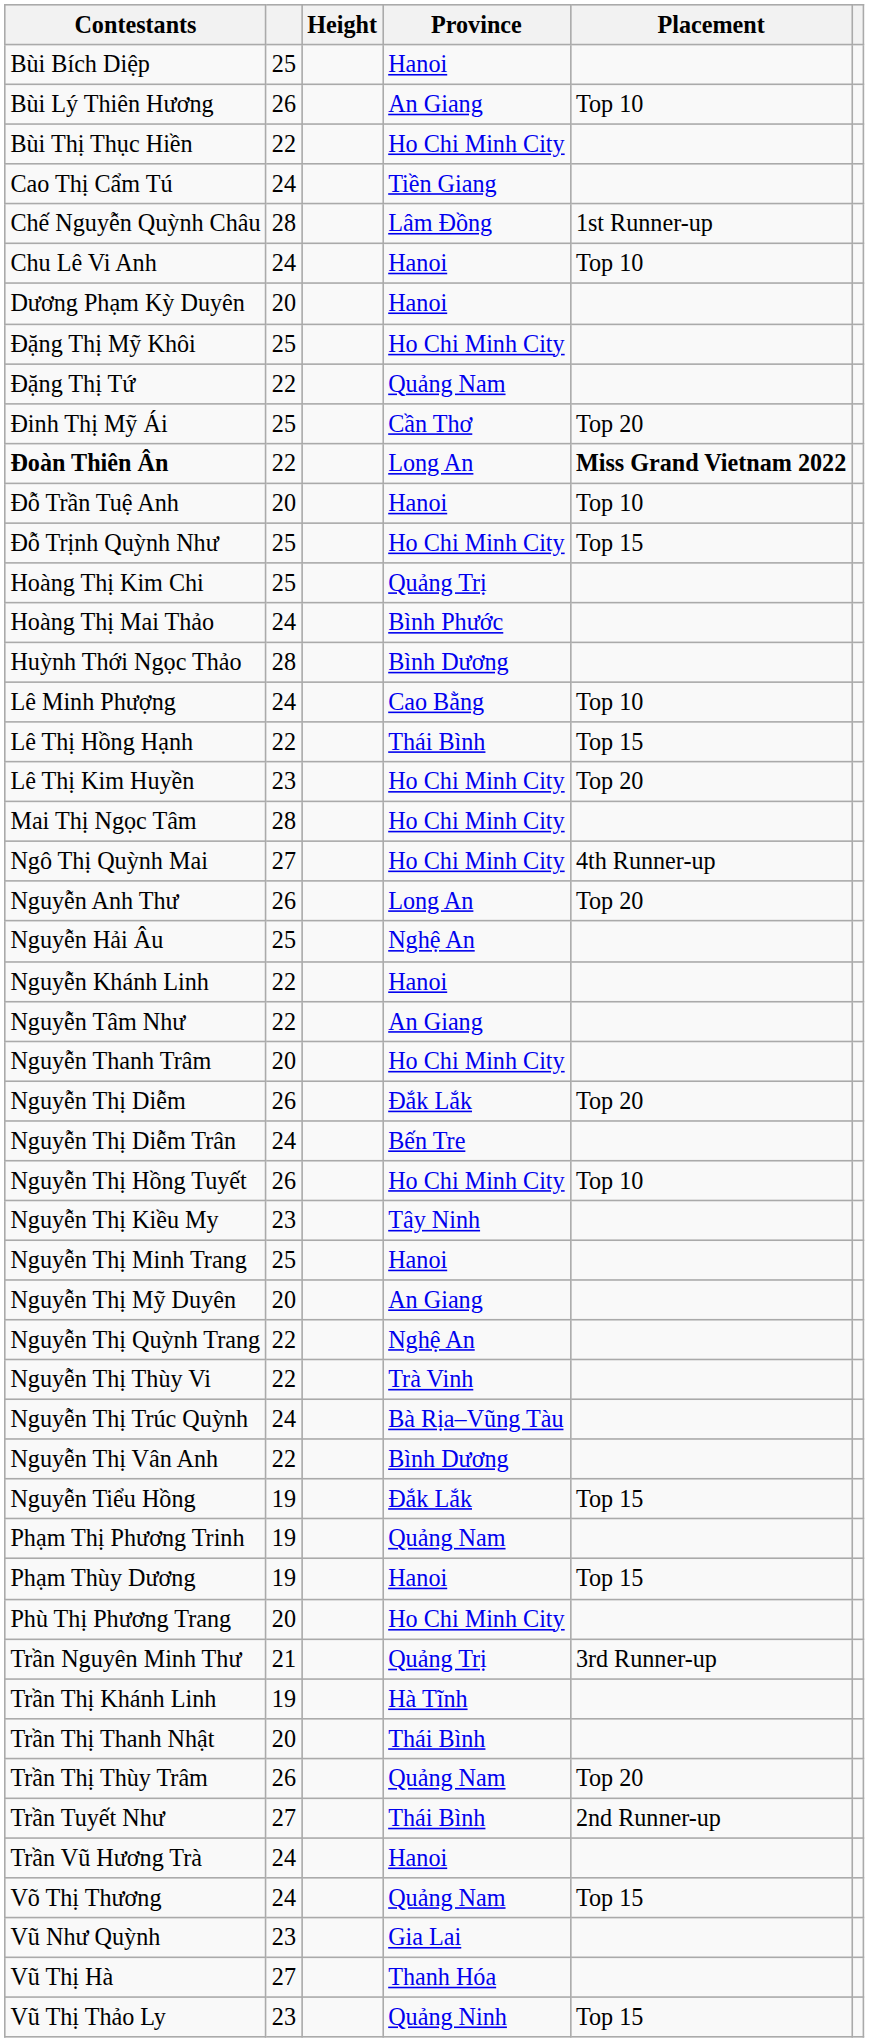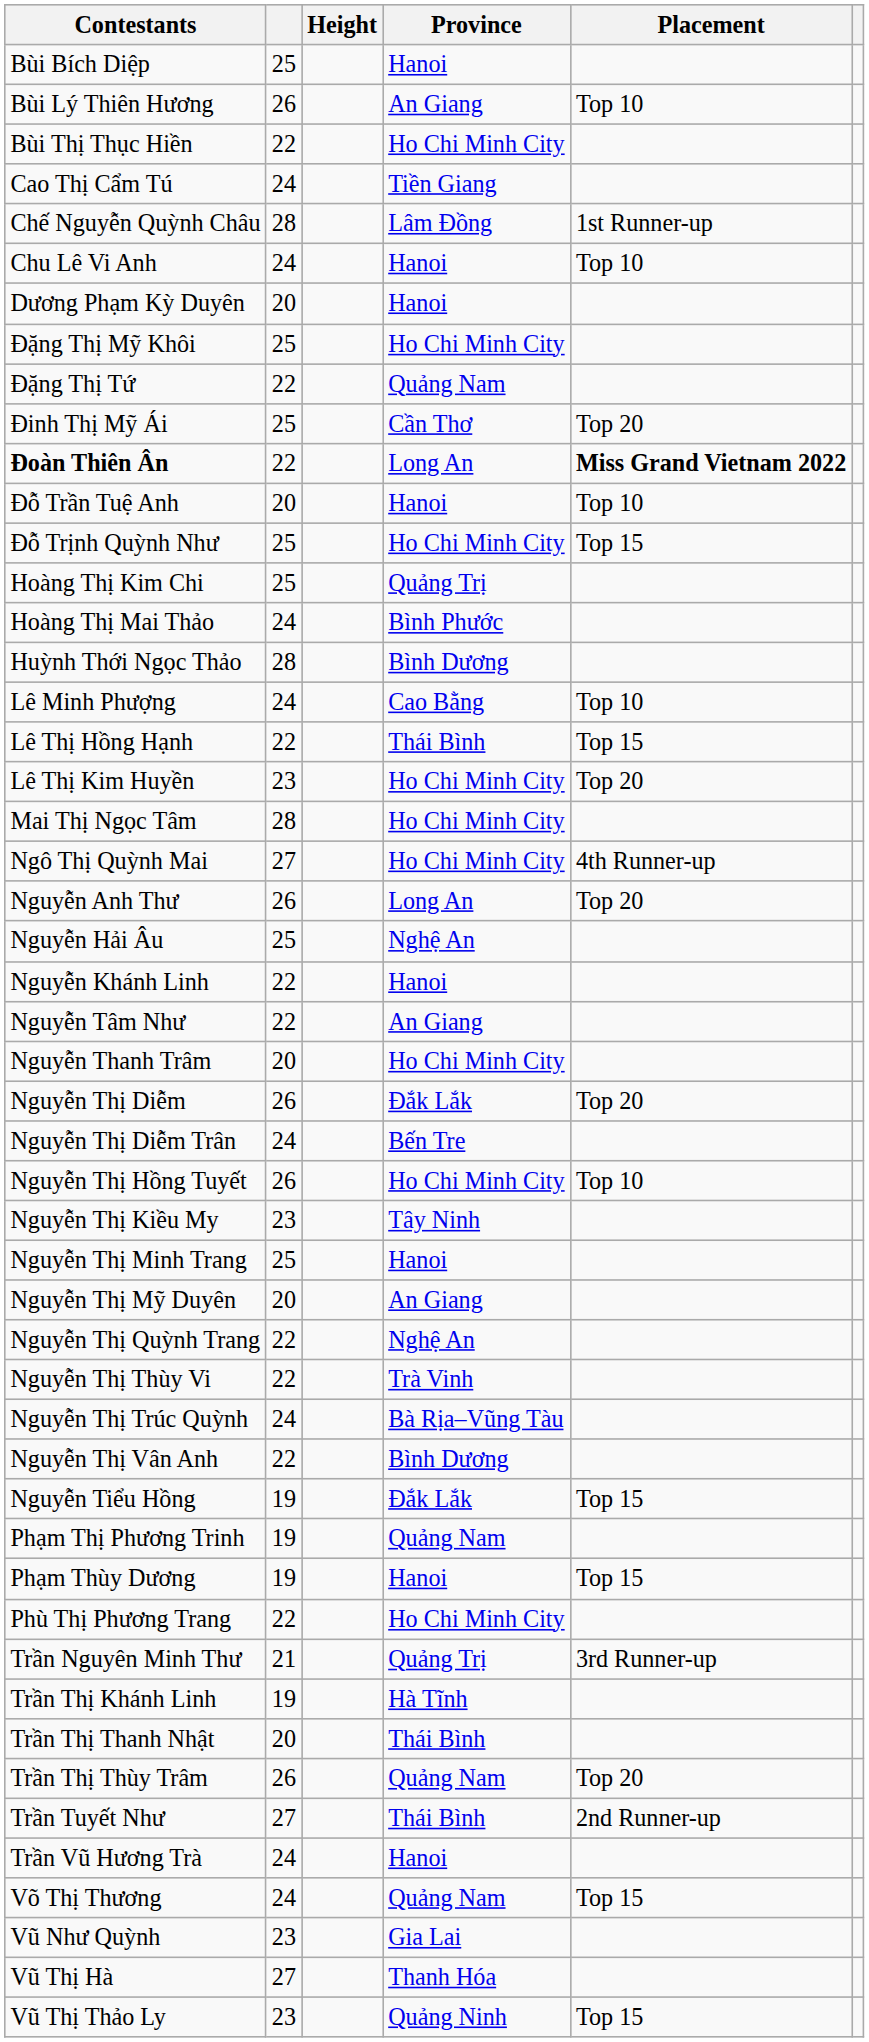 <table class="wikitable sortable static-row-numbers" style="font-size: 95%;">
 <tr>
 <th class=unsortable>Contestants</th>
 <th></th>
 <th>Height</th>
 <th>Province</th>
 <th>Placement</th>
 <th class="unsortable"></th>
 </tr>
 <tr>
 <td>Bùi Bích Diệp</td>
 <td>25</td>
 <td></td>
 <td><a href='#'>Hanoi</a></td>
 <td></td>
 <td align="center"></td>
 </tr>
 <tr>
 <td>Bùi Lý Thiên Hương</td>
 <td>26</td>
 <td></td>
 <td><a href='#'>An Giang</a></td>
 <td>Top 10</td>
 <td align="center"></td>
 </tr>
 <tr>
 <td>Bùi Thị Thục Hiền</td>
 <td>22</td>
 <td></td>
 <td><a href='#'>Ho Chi Minh City</a></td>
 <td></td>
 <td align="center"></td>
 </tr>
 <tr>
 <td>Cao Thị Cẩm Tú</td>
 <td>24</td>
 <td></td>
 <td><a href='#'>Tiền Giang</a></td>
 <td></td>
 <td align="center"></td>
 </tr>
 <tr>
 <td>Chế Nguyễn Quỳnh Châu</td>
 <td>28</td>
 <td></td>
 <td><a href='#'>Lâm Đồng</a></td>
 <td>1st Runner-up</td>
 <td align="center"></td>
 </tr>
 <tr>
 <td>Chu Lê Vi Anh</td>
 <td>24</td>
 <td></td>
 <td><a href='#'>Hanoi</a></td>
 <td>Top 10</td>
 <td align="center"></td>
 </tr>
 <tr>
 <td>Dương Phạm Kỳ Duyên</td>
 <td>20</td>
 <td></td>
 <td><a href='#'>Hanoi</a></td>
 <td></td>
 <td align="center"></td>
 </tr>
 <tr>
 <td>Đặng Thị Mỹ Khôi</td>
 <td>25</td>
 <td></td>
 <td><a href='#'>Ho Chi Minh City</a></td>
 <td></td>
 <td align="center"></td>
 </tr>
 <tr>
 <td>Đặng Thị Tứ</td>
 <td>22</td>
 <td></td>
 <td><a href='#'>Quảng Nam</a></td>
 <td></td>
 <td align="center"></td>
 </tr>
 <tr>
 <td>Đinh Thị Mỹ Ái</td>
 <td>25</td>
 <td></td>
 <td><a href='#'>Cần Thơ</a></td>
 <td>Top 20</td>
 <td align="center"></td>
 </tr>
 <tr>
 <td><strong>Đoàn Thiên Ân</strong></td>
 <td>22</td>
 <td></td>
 <td><a href='#'>Long An</a></td>
 <td><strong>Miss Grand Vietnam 2022</strong></td>
 <td align="center"></td>
 </tr>
 <tr>
 <td>Đỗ Trần Tuệ Anh</td>
 <td>20</td>
 <td></td>
 <td><a href='#'>Hanoi</a></td>
 <td>Top 10</td>
 <td align="center"></td>
 </tr>
 <tr>
 <td>Đỗ Trịnh Quỳnh Như</td>
 <td>25</td>
 <td></td>
 <td><a href='#'>Ho Chi Minh City</a></td>
 <td>Top 15</td>
 <td align="center"></td>
 </tr>
 <tr>
 <td>Hoàng Thị Kim Chi</td>
 <td>25</td>
 <td></td>
 <td><a href='#'>Quảng Trị</a></td>
 <td></td>
 <td align="center"></td>
 </tr>
 <tr>
 <td>Hoàng Thị Mai Thảo</td>
 <td>24</td>
 <td></td>
 <td><a href='#'>Bình Phước</a></td>
 <td></td>
 <td align="center"></td>
 </tr>
 <tr>
 <td>Huỳnh Thới Ngọc Thảo</td>
 <td>28</td>
 <td></td>
 <td><a href='#'>Bình Dương</a></td>
 <td></td>
 <td align="center"></td>
 </tr>
 <tr>
 <td>Lê Minh Phượng</td>
 <td>24</td>
 <td></td>
 <td><a href='#'>Cao Bằng</a></td>
 <td>Top 10</td>
 <td align="center"></td>
 </tr>
 <tr>
 <td>Lê Thị Hồng Hạnh</td>
 <td>22</td>
 <td></td>
 <td><a href='#'>Thái Bình</a></td>
 <td>Top 15</td>
 <td align="center"></td>
 </tr>
 <tr>
 <td>Lê Thị Kim Huyền</td>
 <td>23</td>
 <td></td>
 <td><a href='#'>Ho Chi Minh City</a></td>
 <td>Top 20</td>
 <td align="center"></td>
 </tr>
 <tr>
 <td>Mai Thị Ngọc Tâm</td>
 <td>28</td>
 <td></td>
 <td><a href='#'>Ho Chi Minh City</a></td>
 <td></td>
 <td align="center"></td>
 </tr>
 <tr>
 <td>Ngô Thị Quỳnh Mai</td>
 <td>27</td>
 <td></td>
 <td><a href='#'>Ho Chi Minh City</a></td>
 <td>4th Runner-up</td>
 <td align="center"></td>
 </tr>
 <tr>
 <td>Nguyễn Anh Thư</td>
 <td>26</td>
 <td></td>
 <td><a href='#'>Long An</a></td>
 <td>Top 20</td>
 <td align="center"></td>
 </tr>
 <tr>
 <td>Nguyễn Hải Âu</td>
 <td>25</td>
 <td></td>
 <td><a href='#'>Nghệ An</a></td>
 <td></td>
 <td align="center"></td>
 </tr>
 <tr>
 <td>Nguyễn Khánh Linh</td>
 <td>22</td>
 <td></td>
 <td><a href='#'>Hanoi</a></td>
 <td></td>
 <td align="center"></td>
 </tr>
 <tr>
 <td>Nguyễn Tâm Như</td>
 <td>22</td>
 <td></td>
 <td><a href='#'>An Giang</a></td>
 <td></td>
 <td align="center"></td>
 </tr>
 <tr>
 <td>Nguyễn Thanh Trâm</td>
 <td>20</td>
 <td></td>
 <td><a href='#'>Ho Chi Minh City</a></td>
 <td></td>
 <td align="center"></td>
 </tr>
 <tr>
 <td>Nguyễn Thị Diễm</td>
 <td>26</td>
 <td></td>
 <td><a href='#'>Đắk Lắk</a></td>
 <td>Top 20</td>
 <td align="center"></td>
 </tr>
 <tr>
 <td>Nguyễn Thị Diễm Trân</td>
 <td>24</td>
 <td></td>
 <td><a href='#'>Bến Tre</a></td>
 <td></td>
 <td align="center"></td>
 </tr>
 <tr>
 <td>Nguyễn Thị Hồng Tuyết</td>
 <td>26</td>
 <td></td>
 <td><a href='#'>Ho Chi Minh City</a></td>
 <td>Top 10</td>
 <td align="center"></td>
 </tr>
 <tr>
 <td>Nguyễn Thị Kiều My</td>
 <td>23</td>
 <td></td>
 <td><a href='#'>Tây Ninh</a></td>
 <td></td>
 <td align="center"></td>
 </tr>
 <tr>
 <td>Nguyễn Thị Minh Trang</td>
 <td>25</td>
 <td></td>
 <td><a href='#'>Hanoi</a></td>
 <td></td>
 <td align="center"></td>
 </tr>
 <tr>
 <td>Nguyễn Thị Mỹ Duyên</td>
 <td>20</td>
 <td></td>
 <td><a href='#'>An Giang</a></td>
 <td></td>
 <td align="center"></td>
 </tr>
 <tr>
 <td>Nguyễn Thị Quỳnh Trang</td>
 <td>22</td>
 <td></td>
 <td><a href='#'>Nghệ An</a></td>
 <td></td>
 <td align="center"></td>
 </tr>
 <tr>
 <td>Nguyễn Thị Thùy Vi</td>
 <td>22</td>
 <td></td>
 <td><a href='#'>Trà Vinh</a></td>
 <td></td>
 <td align="center"></td>
 </tr>
 <tr>
 <td>Nguyễn Thị Trúc Quỳnh</td>
 <td>24</td>
 <td></td>
 <td><a href='#'>Bà Rịa–Vũng Tàu</a></td>
 <td></td>
 <td align="center"></td>
 </tr>
 <tr>
 <td>Nguyễn Thị Vân Anh</td>
 <td>22</td>
 <td></td>
 <td><a href='#'>Bình Dương</a></td>
 <td></td>
 <td align="center"></td>
 </tr>
 <tr>
 <td>Nguyễn Tiểu Hồng</td>
 <td>19</td>
 <td></td>
 <td><a href='#'>Đắk Lắk</a></td>
 <td>Top 15</td>
 <td align="center"></td>
 </tr>
 <tr>
 <td>Phạm Thị Phương Trinh</td>
 <td>19</td>
 <td></td>
 <td><a href='#'>Quảng Nam</a></td>
 <td></td>
 <td align="center"></td>
 </tr>
 <tr>
 <td>Phạm Thùy Dương</td>
 <td>19</td>
 <td></td>
 <td><a href='#'>Hanoi</a></td>
 <td>Top 15</td>
 <td align="center"></td>
 </tr>
 <tr>
 <td>Phù Thị Phương Trang</td>
-<td>20</td>
+<td>22</td>
 <td></td>
 <td><a href='#'>Ho Chi Minh City</a></td>
 <td></td>
 <td align="center"></td>
 </tr>
 <tr>
 <td>Trần Nguyên Minh Thư</td>
 <td>21</td>
 <td></td>
 <td><a href='#'>Quảng Trị</a></td>
 <td>3rd Runner-up</td>
 <td align="center"></td>
 </tr>
 <tr>
 <td>Trần Thị Khánh Linh</td>
 <td>19</td>
 <td></td>
 <td><a href='#'>Hà Tĩnh</a></td>
 <td></td>
 <td align="center"></td>
 </tr>
 <tr>
 <td>Trần Thị Thanh Nhật</td>
 <td>20</td>
 <td></td>
 <td><a href='#'>Thái Bình</a></td>
 <td></td>
 <td align="center"></td>
 </tr>
 <tr>
 <td>Trần Thị Thùy Trâm</td>
 <td>26</td>
 <td></td>
 <td><a href='#'>Quảng Nam</a></td>
 <td>Top 20</td>
 <td align="center"></td>
 </tr>
 <tr>
 <td>Trần Tuyết Như</td>
 <td>27</td>
 <td></td>
 <td><a href='#'>Thái Bình</a></td>
 <td>2nd Runner-up</td>
 <td align="center"></td>
 </tr>
 <tr>
 <td>Trần Vũ Hương Trà</td>
 <td>24</td>
 <td></td>
 <td><a href='#'>Hanoi</a></td>
 <td></td>
 <td align="center"></td>
 </tr>
 <tr>
 <td>Võ Thị Thương</td>
 <td>24</td>
 <td></td>
 <td><a href='#'>Quảng Nam</a></td>
 <td>Top 15</td>
 <td align="center"></td>
 </tr>
 <tr>
 <td>Vũ Như Quỳnh</td>
 <td>23</td>
 <td></td>
 <td><a href='#'>Gia Lai</a></td>
 <td></td>
 <td align="center"></td>
 </tr>
 <tr>
 <td>Vũ Thị Hà</td>
 <td>27</td>
 <td></td>
 <td><a href='#'>Thanh Hóa</a></td>
 <td></td>
 <td align="center"></td>
 </tr>
 <tr>
 <td>Vũ Thị Thảo Ly</td>
 <td>23</td>
 <td></td>
 <td><a href='#'>Quảng Ninh</a></td>
 <td>Top 15</td>
 <td align="center"></td>
 </tr>
 </table>
